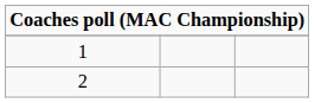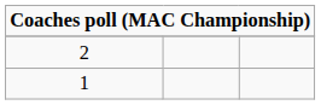 <table class="wikitable">
 <tr align="center">
 <td align="center" Colspan="3"><strong>Coaches poll (MAC Championship)</strong></td>
 </tr>
 <tr align="center">
 </tr>
 <tr align="center">
+<td>2</td>
+<td></td>
+<td></td>
+</tr>
+<tr align="center">
 <td>1</td>
 <td></td>
 <td></td>
 </tr>
-<tr align="center">
-<td>2</td>
-<td></td>
-<td></td>
-</tr>
 </table>
